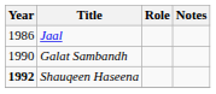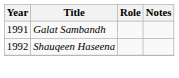 <table class="wikitable sortable">
 <tr>
 <th>Year</th>
 <th>Title</th>
 <th>Role</th>
 <th class="unsortable">Notes</th>
 </tr>
 <tr>
-<td>1986</td>
-<td><em><a href='#'>Jaal</a></em></td>
-<td></td>
-<td></td>
-</tr>
-<tr>
-<td>1990</td>
+<td>1991</td>
 <td><em>Galat Sambandh</em></td>
 <td></td>
 <td></td>
 </tr>
 <tr>
-<td><strong>1992</strong></td>
+<td>1992</td>
 <td><em>Shauqeen Haseena</em></td>
 <td></td>
 <td></td>
 </tr>
 <tr>
 </tr>
 </table>
